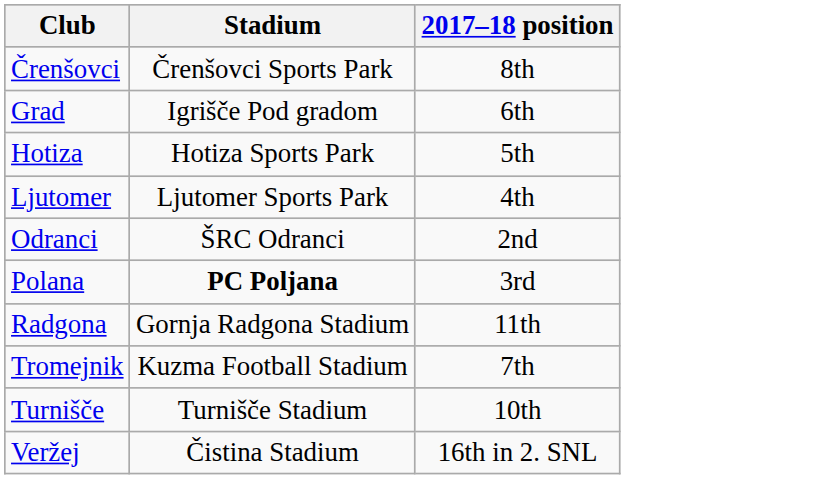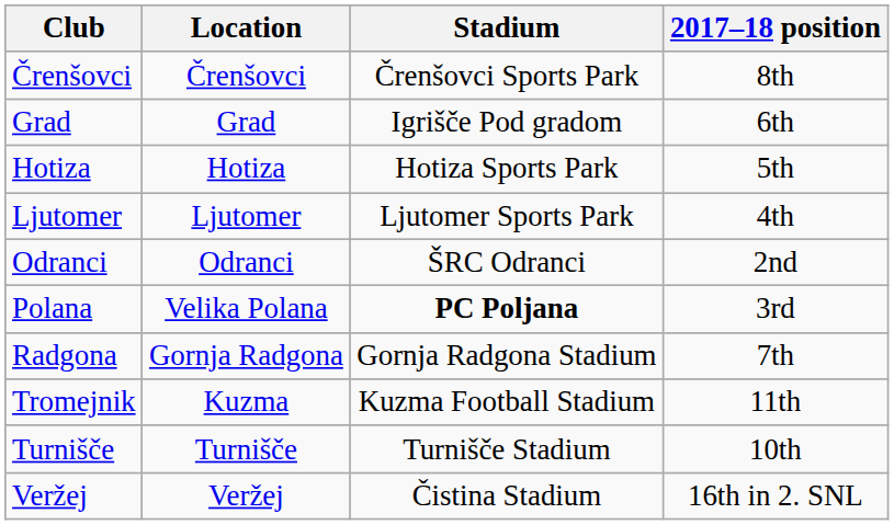 <table class="wikitable" style="text-align:center;">
 <tr>
 <th>Club</th>
+<th>Location</th>
 <th>Stadium</th>
 <th><a href='#'>2017–18</a> position</th>
 </tr>
 <tr>
 <td style="text-align:left;"><a href='#'>Črenšovci</a></td>
+<td><a href='#'>Črenšovci</a></td>
 <td>Črenšovci Sports Park</td>
 <td>8th</td>
 </tr>
 <tr>
 <td style="text-align:left;"><a href='#'>Grad</a></td>
+<td><a href='#'>Grad</a></td>
 <td>Igrišče Pod gradom</td>
 <td>6th</td>
 </tr>
 <tr>
 <td style="text-align:left;"><a href='#'>Hotiza</a></td>
+<td><a href='#'>Hotiza</a></td>
 <td>Hotiza Sports Park</td>
 <td>5th</td>
 </tr>
 <tr>
 <td style="text-align:left;"><a href='#'>Ljutomer</a></td>
+<td><a href='#'>Ljutomer</a></td>
 <td>Ljutomer Sports Park</td>
 <td>4th</td>
 </tr>
 <tr>
 <td style="text-align:left;"><a href='#'>Odranci</a></td>
+<td><a href='#'>Odranci</a></td>
 <td>ŠRC Odranci</td>
 <td>2nd</td>
 </tr>
 <tr>
 <td style="text-align:left;"><a href='#'>Polana</a></td>
+<td><a href='#'>Velika Polana</a></td>
 <td><strong>PC Poljana</strong></td>
 <td>3rd</td>
 </tr>
 <tr>
 <td style="text-align:left;"><a href='#'>Radgona</a></td>
+<td><a href='#'>Gornja Radgona</a></td>
 <td>Gornja Radgona Stadium</td>
+<td>7th</td>
+</tr>
+<tr>
+<td style="text-align:left;"><a href='#'>Tromejnik</a></td>
+<td><a href='#'>Kuzma</a></td>
+<td>Kuzma Football Stadium</td>
 <td>11th</td>
 </tr>
 <tr>
-<td style="text-align:left;"><a href='#'>Tromejnik</a></td>
-<td>Kuzma Football Stadium</td>
-<td>7th</td>
-</tr>
-<tr>
 <td style="text-align:left;"><a href='#'>Turnišče</a></td>
+<td><a href='#'>Turnišče</a></td>
 <td>Turnišče Stadium</td>
 <td>10th</td>
 </tr>
 <tr>
 <td style="text-align:left;"><a href='#'>Veržej</a></td>
+<td><a href='#'>Veržej</a></td>
 <td>Čistina Stadium</td>
 <td>16th in 2. SNL</td>
 </tr>
 </table>
